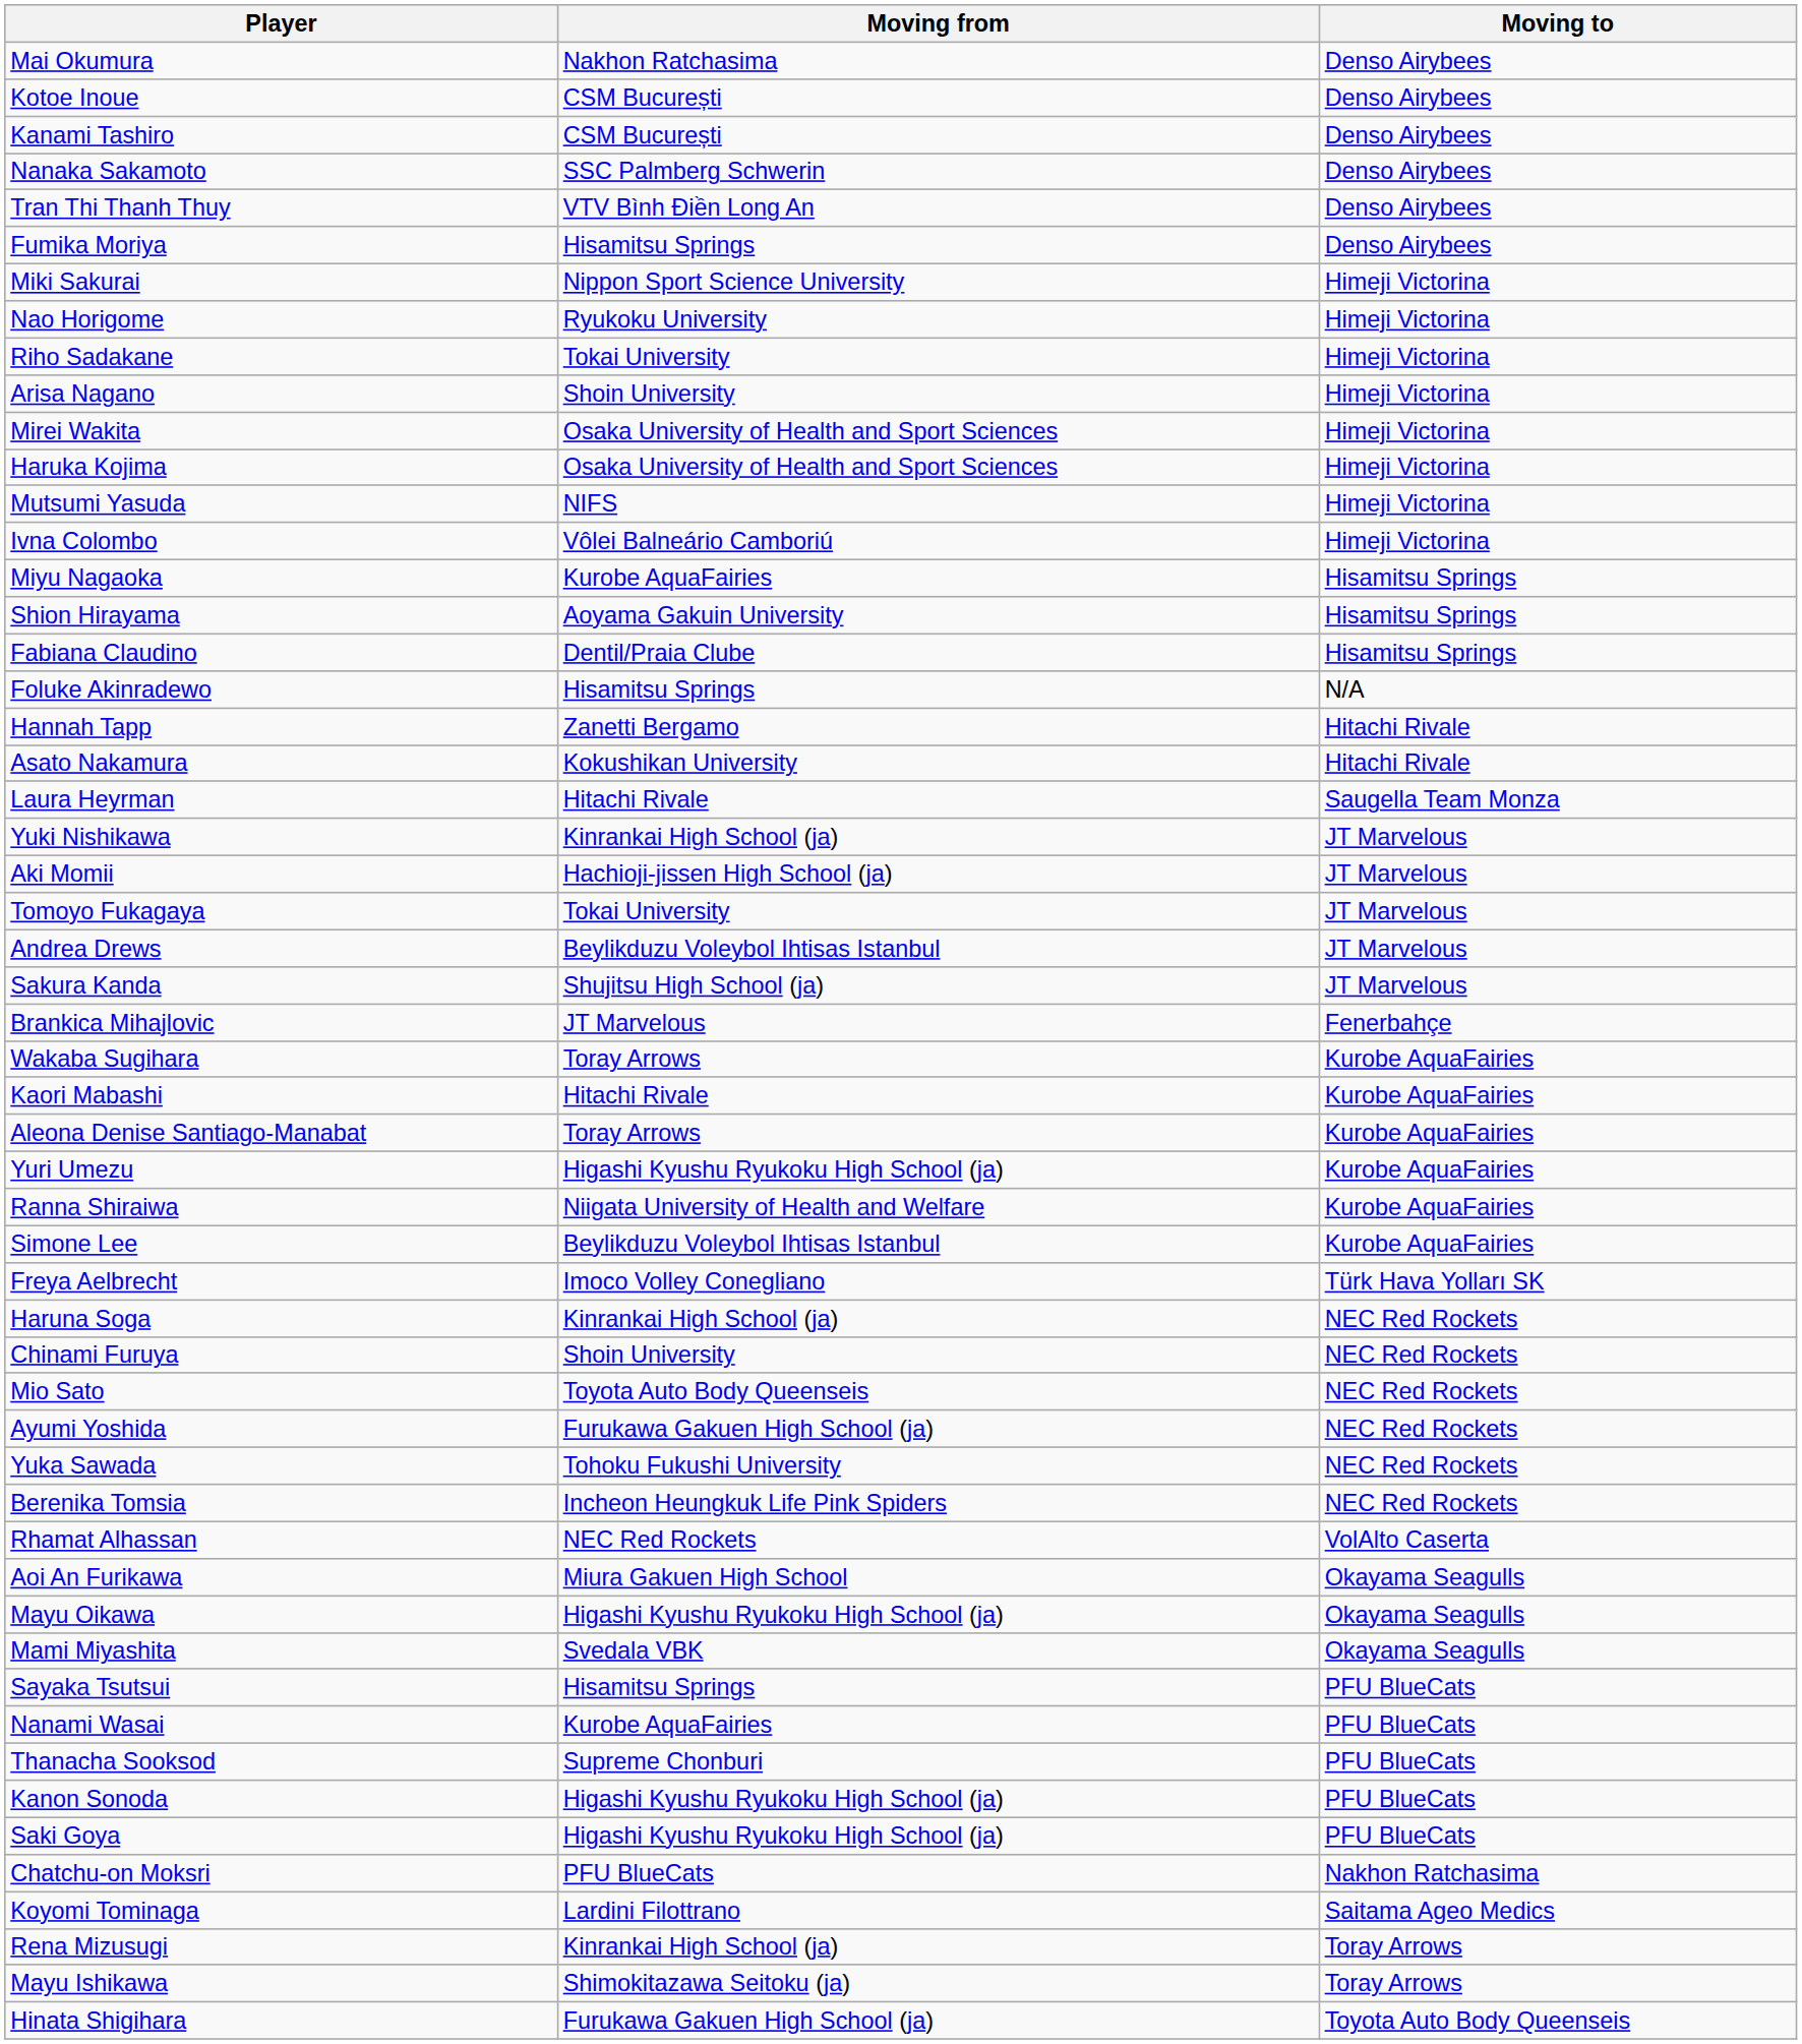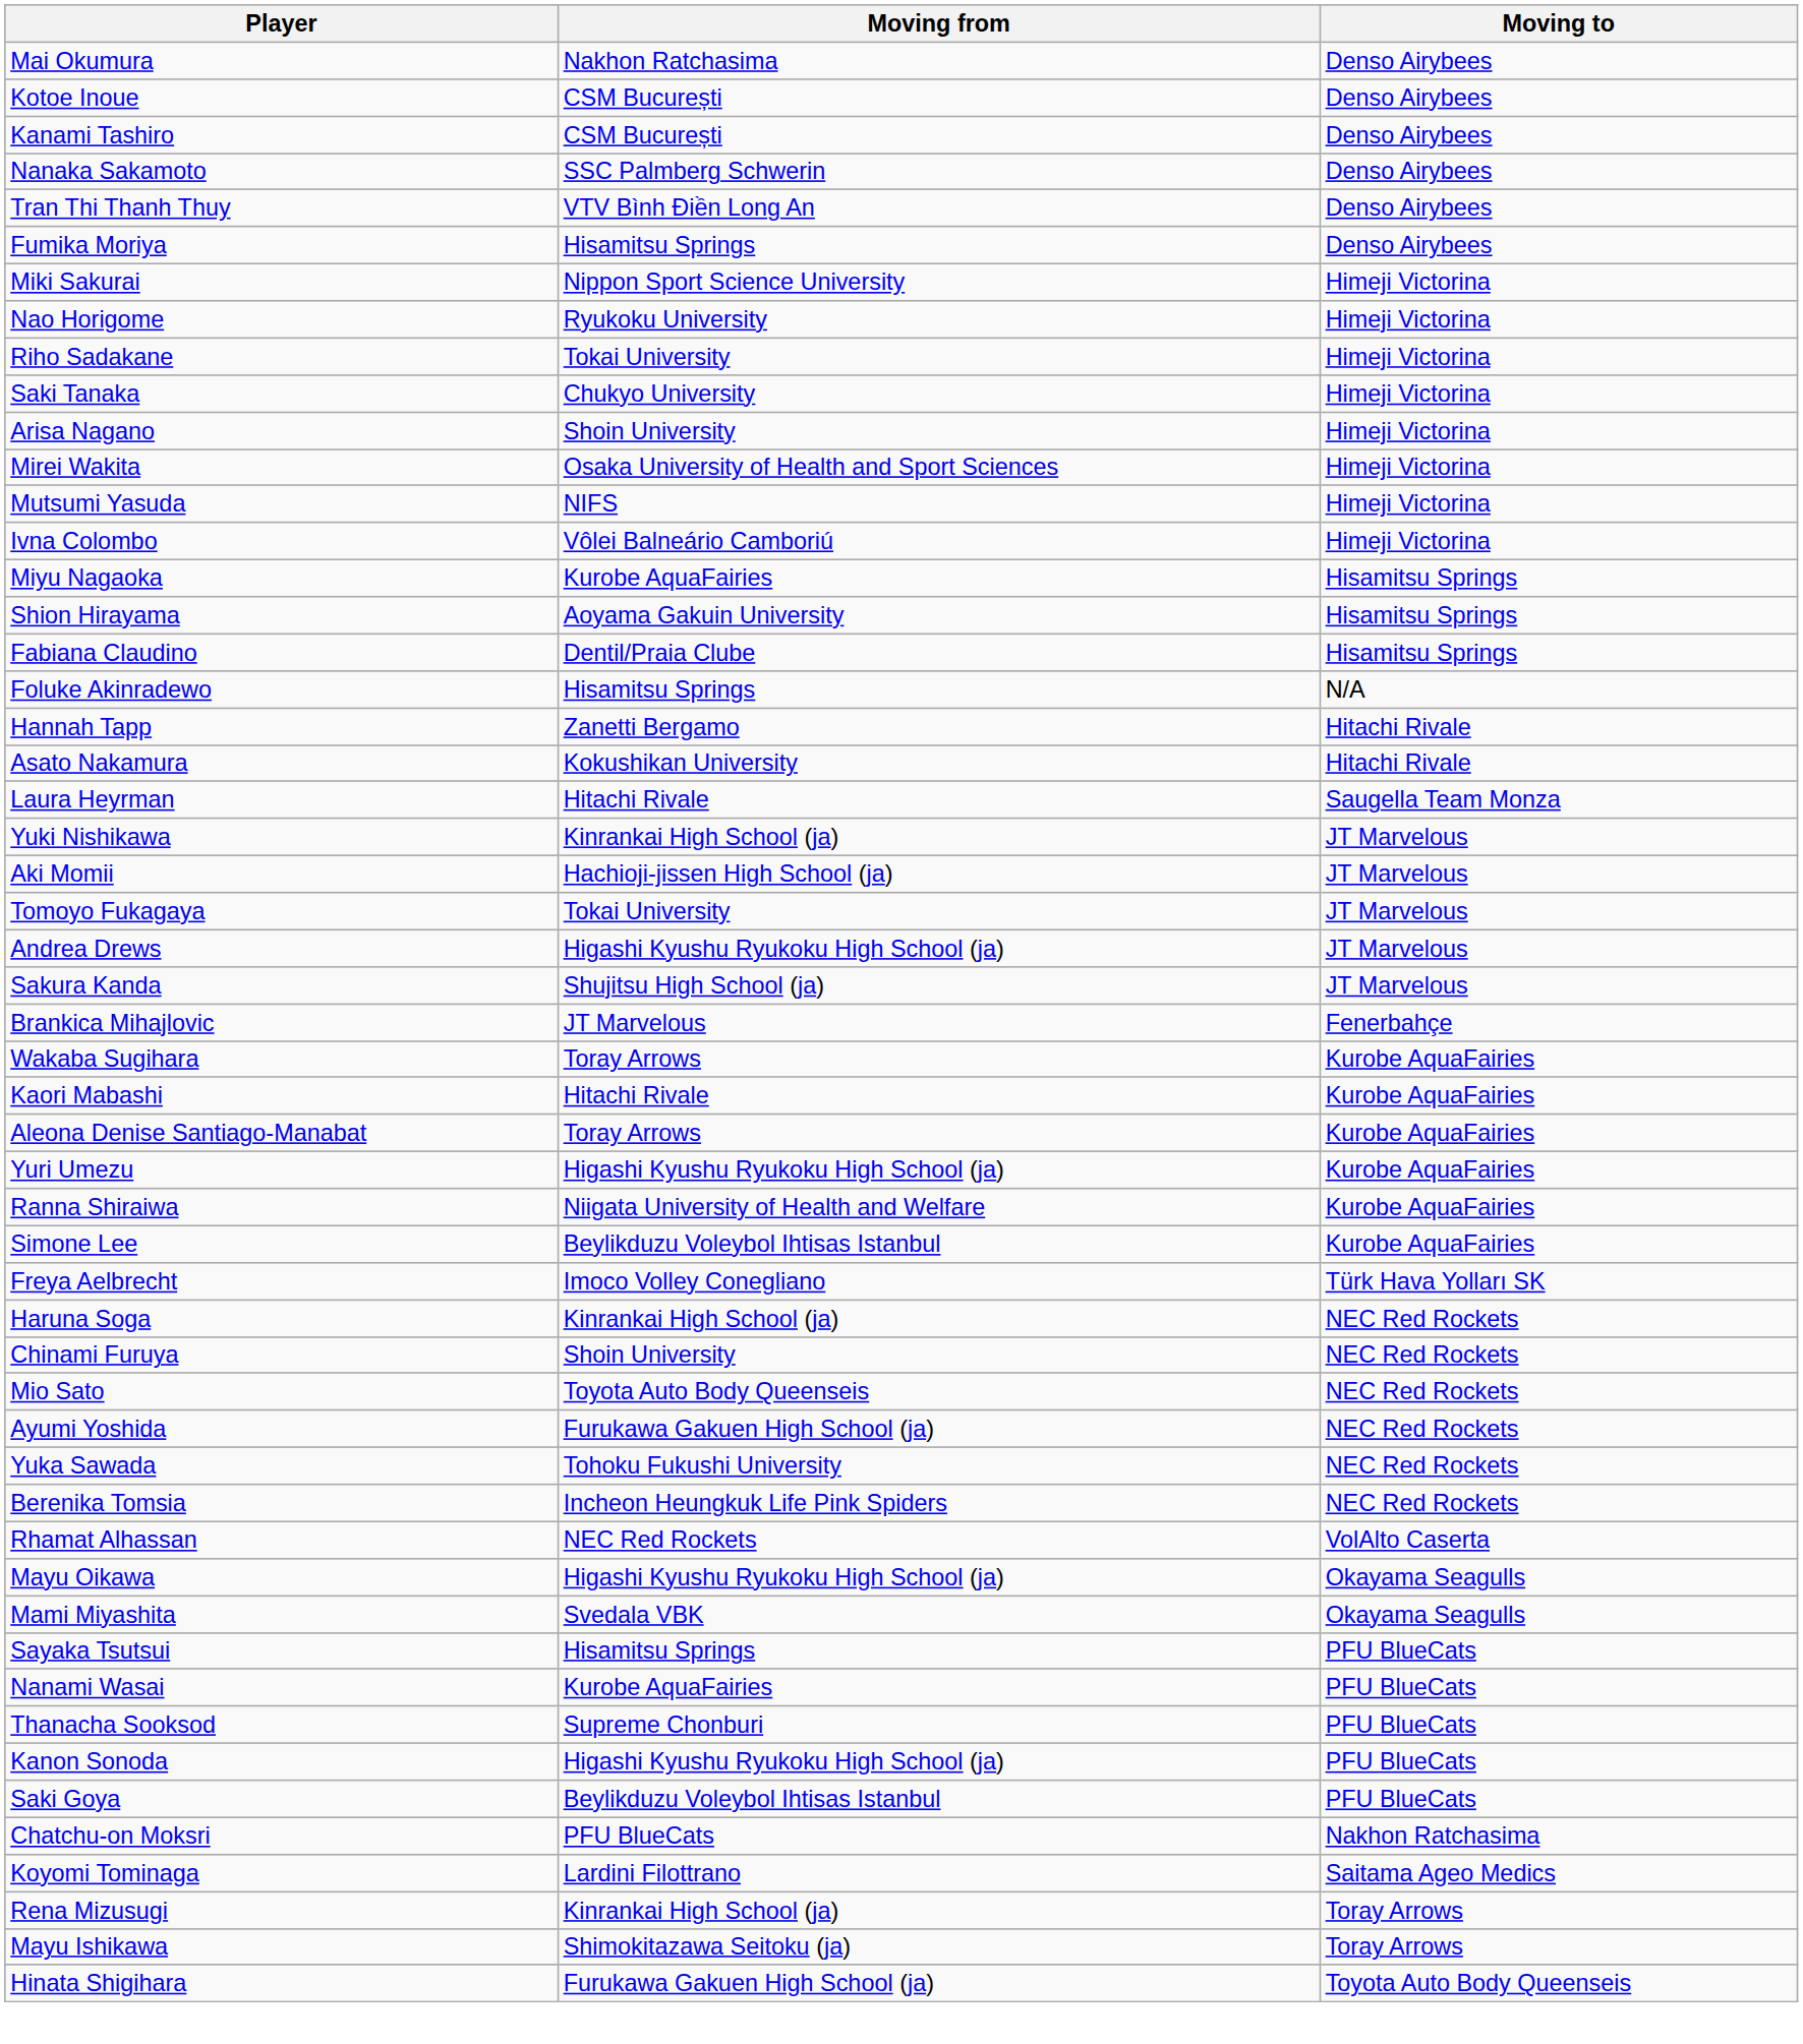 <table class="wikitable sortable" style="width:70%; font-size:92%; ">
 <tr>
 <th>Player</th>
 <th>Moving from</th>
 <th>Moving to</th>
 </tr>
 <tr>
 <td> <a href='#'>Mai Okumura</a></td>
 <td> <a href='#'>Nakhon Ratchasima</a></td>
 <td> <a href='#'>Denso Airybees</a></td>
 </tr>
 <tr>
 <td> <a href='#'>Kotoe Inoue</a></td>
 <td> <a href='#'>CSM București</a></td>
 <td> <a href='#'>Denso Airybees</a></td>
 </tr>
 <tr>
 <td> <a href='#'>Kanami Tashiro</a></td>
 <td> <a href='#'>CSM București</a></td>
 <td> <a href='#'>Denso Airybees</a></td>
 </tr>
 <tr>
 <td> <a href='#'>Nanaka Sakamoto</a></td>
 <td> <a href='#'>SSC Palmberg Schwerin</a></td>
 <td> <a href='#'>Denso Airybees</a></td>
 </tr>
 <tr>
 <td> <a href='#'>Tran Thi Thanh Thuy</a></td>
 <td> <a href='#'>VTV Bình Điền Long An</a></td>
 <td> <a href='#'>Denso Airybees</a></td>
 </tr>
 <tr>
 <td> <a href='#'>Fumika Moriya</a></td>
 <td> <a href='#'>Hisamitsu Springs</a></td>
 <td> <a href='#'>Denso Airybees</a></td>
 </tr>
 <tr>
 <td> <a href='#'>Miki Sakurai</a></td>
 <td> <a href='#'>Nippon Sport Science University</a></td>
 <td> <a href='#'>Himeji Victorina</a></td>
 </tr>
 <tr>
 <td> <a href='#'>Nao Horigome</a></td>
 <td> <a href='#'>Ryukoku University</a></td>
 <td> <a href='#'>Himeji Victorina</a></td>
 </tr>
 <tr>
 <td> <a href='#'>Riho Sadakane</a></td>
 <td> <a href='#'>Tokai University</a></td>
 <td> <a href='#'>Himeji Victorina</a></td>
 </tr>
 <tr>
+<td> <a href='#'>Saki Tanaka</a></td>
+<td> <a href='#'>Chukyo University</a></td>
+<td> <a href='#'>Himeji Victorina</a></td>
+</tr>
+<tr>
 <td> <a href='#'>Arisa Nagano</a></td>
 <td> <a href='#'>Shoin University</a></td>
 <td> <a href='#'>Himeji Victorina</a></td>
 </tr>
 <tr>
 <td> <a href='#'>Mirei Wakita</a></td>
-<td> <a href='#'>Osaka University of Health and Sport Sciences</a></td>
-<td> <a href='#'>Himeji Victorina</a></td>
-</tr>
-<tr>
-<td> <a href='#'>Haruka Kojima</a></td>
 <td> <a href='#'>Osaka University of Health and Sport Sciences</a></td>
 <td> <a href='#'>Himeji Victorina</a></td>
 </tr>
 <tr>
 <td> <a href='#'>Mutsumi Yasuda</a></td>
 <td> <a href='#'>NIFS</a></td>
 <td> <a href='#'>Himeji Victorina</a></td>
 </tr>
 <tr>
 <td> <a href='#'>Ivna Colombo</a></td>
 <td> <a href='#'>Vôlei Balneário Camboriú</a></td>
 <td> <a href='#'>Himeji Victorina</a></td>
 </tr>
 <tr>
 <td> <a href='#'>Miyu Nagaoka</a></td>
 <td> <a href='#'>Kurobe AquaFairies</a></td>
 <td> <a href='#'>Hisamitsu Springs</a></td>
 </tr>
 <tr>
 <td> <a href='#'>Shion Hirayama</a></td>
 <td> <a href='#'>Aoyama Gakuin University</a></td>
 <td> <a href='#'>Hisamitsu Springs</a></td>
 </tr>
 <tr>
 <td> <a href='#'>Fabiana Claudino</a></td>
 <td> <a href='#'> Dentil/Praia Clube</a></td>
 <td> <a href='#'>Hisamitsu Springs</a></td>
 </tr>
 <tr>
 <td> <a href='#'>Foluke Akinradewo</a></td>
 <td> <a href='#'>Hisamitsu Springs</a></td>
 <td>N/A</td>
 </tr>
 <tr>
 <td> <a href='#'>Hannah Tapp</a></td>
 <td> <a href='#'>Zanetti Bergamo</a></td>
 <td> <a href='#'>Hitachi Rivale</a></td>
 </tr>
 <tr>
 <td> <a href='#'>Asato Nakamura</a></td>
 <td> <a href='#'>Kokushikan University</a></td>
 <td> <a href='#'>Hitachi Rivale</a></td>
 </tr>
 <tr>
 <td> <a href='#'>Laura Heyrman</a></td>
 <td> <a href='#'>Hitachi Rivale</a></td>
 <td> <a href='#'> Saugella Team Monza</a></td>
 </tr>
 <tr>
 <td> <a href='#'>Yuki Nishikawa</a></td>
 <td> <a href='#'>Kinrankai High School</a> (<a href='#'>ja</a>)</td>
 <td> <a href='#'>JT Marvelous</a></td>
 </tr>
 <tr>
 <td> <a href='#'>Aki Momii</a></td>
 <td> <a href='#'>Hachioji-jissen High School</a> (<a href='#'>ja</a>)</td>
 <td> <a href='#'>JT Marvelous</a></td>
 </tr>
 <tr>
 <td> <a href='#'>Tomoyo Fukagaya</a></td>
 <td> <a href='#'>Tokai University</a></td>
 <td> <a href='#'>JT Marvelous</a></td>
 </tr>
 <tr>
 <td> <a href='#'>Andrea Drews</a></td>
-<td> <a href='#'>Beylikduzu Voleybol Ihtisas Istanbul</a></td>
+<td> <a href='#'>Higashi Kyushu Ryukoku High School</a> (<a href='#'>ja</a>)</td>
 <td> <a href='#'>JT Marvelous</a></td>
 </tr>
 <tr>
 <td> <a href='#'>Sakura Kanda</a></td>
 <td> <a href='#'>Shujitsu High School</a> (<a href='#'>ja</a>)</td>
 <td> <a href='#'>JT Marvelous</a></td>
 </tr>
 <tr>
 <td> <a href='#'>Brankica Mihajlovic</a></td>
 <td> <a href='#'>JT Marvelous</a></td>
 <td> <a href='#'>Fenerbahçe</a></td>
 </tr>
 <tr>
 <td> <a href='#'>Wakaba Sugihara</a></td>
 <td> <a href='#'>Toray Arrows</a></td>
 <td> <a href='#'>Kurobe AquaFairies</a></td>
 </tr>
 <tr>
 <td> <a href='#'>Kaori Mabashi</a></td>
 <td> <a href='#'>Hitachi Rivale</a></td>
 <td> <a href='#'>Kurobe AquaFairies</a></td>
 </tr>
 <tr>
 <td> <a href='#'>Aleona Denise Santiago-Manabat</a></td>
 <td> <a href='#'>Toray Arrows</a></td>
 <td> <a href='#'>Kurobe AquaFairies</a></td>
 </tr>
 <tr>
 <td> <a href='#'>Yuri Umezu</a></td>
 <td> <a href='#'>Higashi Kyushu Ryukoku High School</a> (<a href='#'>ja</a>)</td>
 <td> <a href='#'>Kurobe AquaFairies</a></td>
 </tr>
 <tr>
 <td> <a href='#'>Ranna Shiraiwa</a></td>
 <td> <a href='#'>Niigata University of Health and Welfare</a></td>
 <td> <a href='#'>Kurobe AquaFairies</a></td>
 </tr>
 <tr>
 <td> <a href='#'>Simone Lee</a></td>
 <td> <a href='#'>Beylikduzu Voleybol Ihtisas Istanbul</a></td>
 <td> <a href='#'>Kurobe AquaFairies</a></td>
 </tr>
 <tr>
 <td> <a href='#'>Freya Aelbrecht</a></td>
 <td> <a href='#'>Imoco Volley Conegliano</a></td>
 <td> <a href='#'>Türk Hava Yolları SK</a></td>
 </tr>
 <tr>
 <td> <a href='#'>Haruna Soga</a></td>
 <td> <a href='#'>Kinrankai High School</a> (<a href='#'>ja</a>)</td>
 <td> <a href='#'>NEC Red Rockets</a></td>
 </tr>
 <tr>
 <td> <a href='#'>Chinami Furuya</a></td>
 <td> <a href='#'>Shoin University</a></td>
 <td> <a href='#'>NEC Red Rockets</a></td>
 </tr>
 <tr>
 <td> <a href='#'>Mio Sato</a></td>
 <td> <a href='#'>Toyota Auto Body Queenseis</a></td>
 <td> <a href='#'>NEC Red Rockets</a></td>
 </tr>
 <tr>
 <td> <a href='#'>Ayumi Yoshida</a></td>
 <td> <a href='#'>Furukawa Gakuen High School</a> (<a href='#'>ja</a>)</td>
 <td> <a href='#'>NEC Red Rockets</a></td>
 </tr>
 <tr>
 <td> <a href='#'>Yuka Sawada</a></td>
 <td> <a href='#'>Tohoku Fukushi University</a></td>
 <td> <a href='#'>NEC Red Rockets</a></td>
 </tr>
 <tr>
 <td> <a href='#'>Berenika Tomsia</a></td>
 <td> <a href='#'>Incheon Heungkuk Life Pink Spiders</a></td>
 <td> <a href='#'>NEC Red Rockets</a></td>
 </tr>
 <tr>
 <td> <a href='#'>Rhamat Alhassan</a></td>
 <td> <a href='#'>NEC Red Rockets</a></td>
 <td> <a href='#'>VolAlto Caserta</a></td>
 </tr>
 <tr>
-<td> <a href='#'>Aoi An Furikawa</a></td>
-<td> <a href='#'>Miura Gakuen High School</a></td>
-<td> <a href='#'>Okayama Seagulls</a></td>
-</tr>
-<tr>
 <td> <a href='#'>Mayu Oikawa</a></td>
 <td> <a href='#'>Higashi Kyushu Ryukoku High School</a> (<a href='#'>ja</a>)</td>
 <td> <a href='#'>Okayama Seagulls</a></td>
 </tr>
 <tr>
 <td> <a href='#'>Mami Miyashita</a></td>
 <td> <a href='#'>Svedala VBK</a></td>
 <td> <a href='#'>Okayama Seagulls</a></td>
 </tr>
 <tr>
 <td> <a href='#'>Sayaka Tsutsui</a></td>
 <td> <a href='#'>Hisamitsu Springs</a></td>
 <td> <a href='#'>PFU BlueCats</a></td>
 </tr>
 <tr>
 <td> <a href='#'>Nanami Wasai</a></td>
 <td> <a href='#'>Kurobe AquaFairies</a></td>
 <td> <a href='#'>PFU BlueCats</a></td>
 </tr>
 <tr>
 <td> <a href='#'>Thanacha Sooksod</a></td>
 <td> <a href='#'>Supreme Chonburi</a></td>
 <td> <a href='#'>PFU BlueCats</a></td>
 </tr>
 <tr>
 <td> <a href='#'>Kanon Sonoda</a></td>
 <td> <a href='#'>Higashi Kyushu Ryukoku High School</a> (<a href='#'>ja</a>)</td>
 <td> <a href='#'>PFU BlueCats</a></td>
 </tr>
 <tr>
 <td> <a href='#'>Saki Goya</a></td>
-<td> <a href='#'>Higashi Kyushu Ryukoku High School</a> (<a href='#'>ja</a>)</td>
+<td> <a href='#'>Beylikduzu Voleybol Ihtisas Istanbul</a></td>
 <td> <a href='#'>PFU BlueCats</a></td>
 </tr>
 <tr>
 <td> <a href='#'>Chatchu-on Moksri</a></td>
 <td> <a href='#'>PFU BlueCats</a></td>
 <td> <a href='#'>Nakhon Ratchasima</a></td>
 </tr>
 <tr>
 <td> <a href='#'>Koyomi Tominaga</a></td>
 <td> <a href='#'>Lardini Filottrano</a></td>
 <td> <a href='#'>Saitama Ageo Medics</a></td>
 </tr>
 <tr>
 <td> <a href='#'>Rena Mizusugi</a></td>
 <td> <a href='#'>Kinrankai High School</a> (<a href='#'>ja</a>)</td>
 <td> <a href='#'>Toray Arrows</a></td>
 </tr>
 <tr>
 <td> <a href='#'>Mayu Ishikawa</a></td>
 <td> <a href='#'>Shimokitazawa Seitoku</a> (<a href='#'>ja</a>)</td>
 <td> <a href='#'>Toray Arrows</a></td>
 </tr>
 <tr>
 <td> <a href='#'>Hinata Shigihara</a></td>
 <td> <a href='#'>Furukawa Gakuen High School</a> (<a href='#'>ja</a>)</td>
 <td> <a href='#'>Toyota Auto Body Queenseis</a></td>
 </tr>
 </table>
